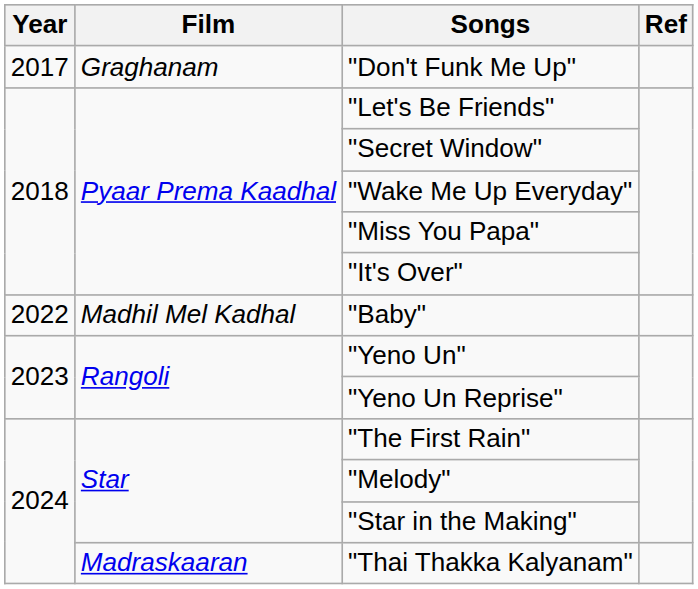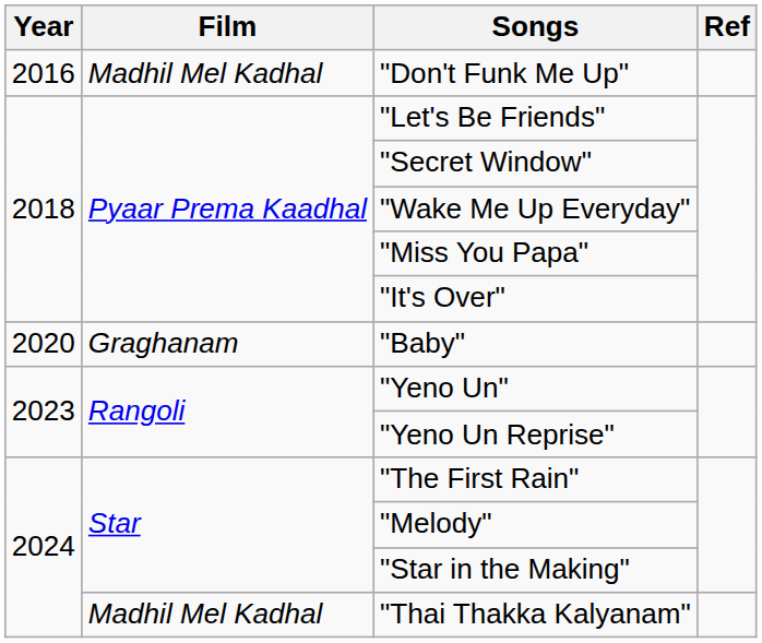 <table class="wikitable">
 <tr>
 <th>Year</th>
 <th>Film</th>
 <th>Songs</th>
 <th>Ref</th>
 </tr>
 <tr>
-<td>2017</td>
-<td><em>Graghanam</em></td>
+<td>2016</td>
+<td><em>Madhil Mel Kadhal</em></td>
 <td>"Don't Funk Me Up"</td>
 <td></td>
 </tr>
 <tr>
 <td rowspan="5">2018</td>
 <td rowspan="5"><em><a href='#'>Pyaar Prema Kaadhal</a></em></td>
 <td>"Let's Be Friends"</td>
 <td rowspan="5"></td>
 </tr>
 <tr>
 <td>"Secret Window"</td>
 </tr>
 <tr>
 <td>"Wake Me Up Everyday"</td>
 </tr>
 <tr>
 <td>"Miss You Papa"</td>
 </tr>
 <tr>
 <td>"It's Over"</td>
 </tr>
 <tr>
-<td>2022</td>
-<td><em>Madhil Mel Kadhal</em></td>
+<td>2020</td>
+<td><em>Graghanam</em></td>
 <td>"Baby"</td>
 <td></td>
 </tr>
 <tr>
 <td rowspan="2">2023</td>
 <td rowspan="2"><a href='#'><em>Rangoli</em></a></td>
 <td>"Yeno Un"</td>
 <td rowspan="2"></td>
 </tr>
 <tr>
 <td>"Yeno Un Reprise"</td>
 </tr>
 <tr>
 <td rowspan="4">2024</td>
 <td rowspan="3"><em><a href='#'>Star</a></em></td>
 <td>"The First Rain"</td>
 <td rowspan="3"></td>
 </tr>
 <tr>
 <td>"Melody"</td>
 </tr>
 <tr>
 <td>"Star in the Making"</td>
 </tr>
 <tr>
-<td><em><a href='#'>Madraskaaran</a></em></td>
+<td><em>Madhil Mel Kadhal</em></td>
 <td>"Thai Thakka Kalyanam"</td>
 <td></td>
 </tr>
 </table>
